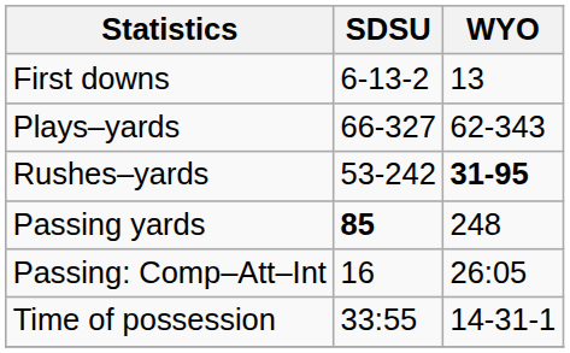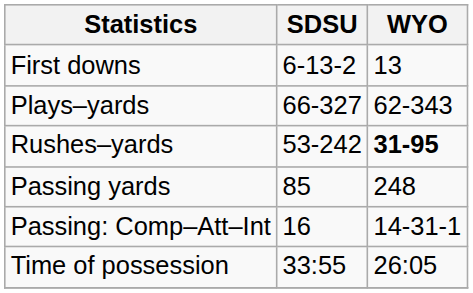 <table class="wikitable">
 <tr>
 <th>Statistics</th>
 <th>SDSU</th>
 <th>WYO</th>
 </tr>
 <tr>
 <td>First downs</td>
 <td>6-13-2</td>
 <td>13</td>
 </tr>
 <tr>
 <td>Plays–yards</td>
 <td>66-327</td>
 <td>62-343</td>
 </tr>
 <tr>
 <td>Rushes–yards</td>
 <td>53-242</td>
 <td><strong>31-95</strong></td>
 </tr>
 <tr>
 <td>Passing yards</td>
-<td><strong>85</strong></td>
+<td>85</td>
 <td>248</td>
 </tr>
 <tr>
 <td>Passing: Comp–Att–Int</td>
 <td>16</td>
-<td>26:05</td>
+<td>14-31-1</td>
 </tr>
 <tr>
 <td>Time of possession</td>
 <td>33:55</td>
-<td>14-31-1</td>
+<td>26:05</td>
 </tr>
 <tr>
 </tr>
 </table>
